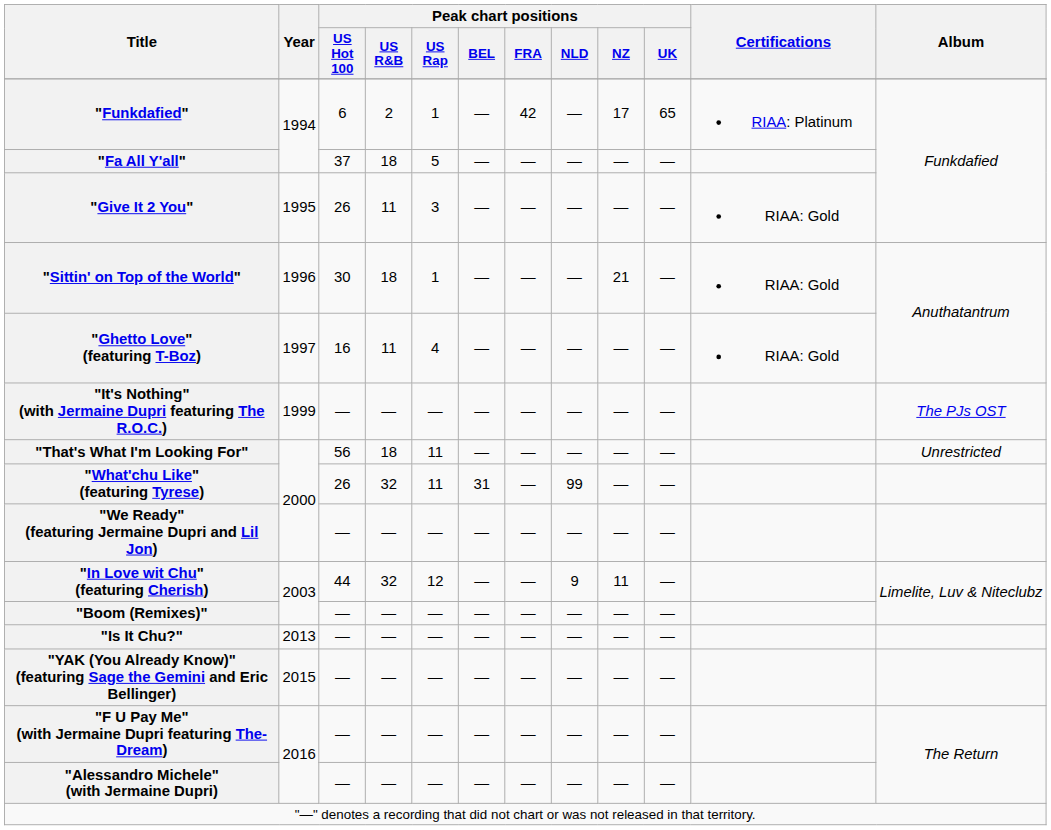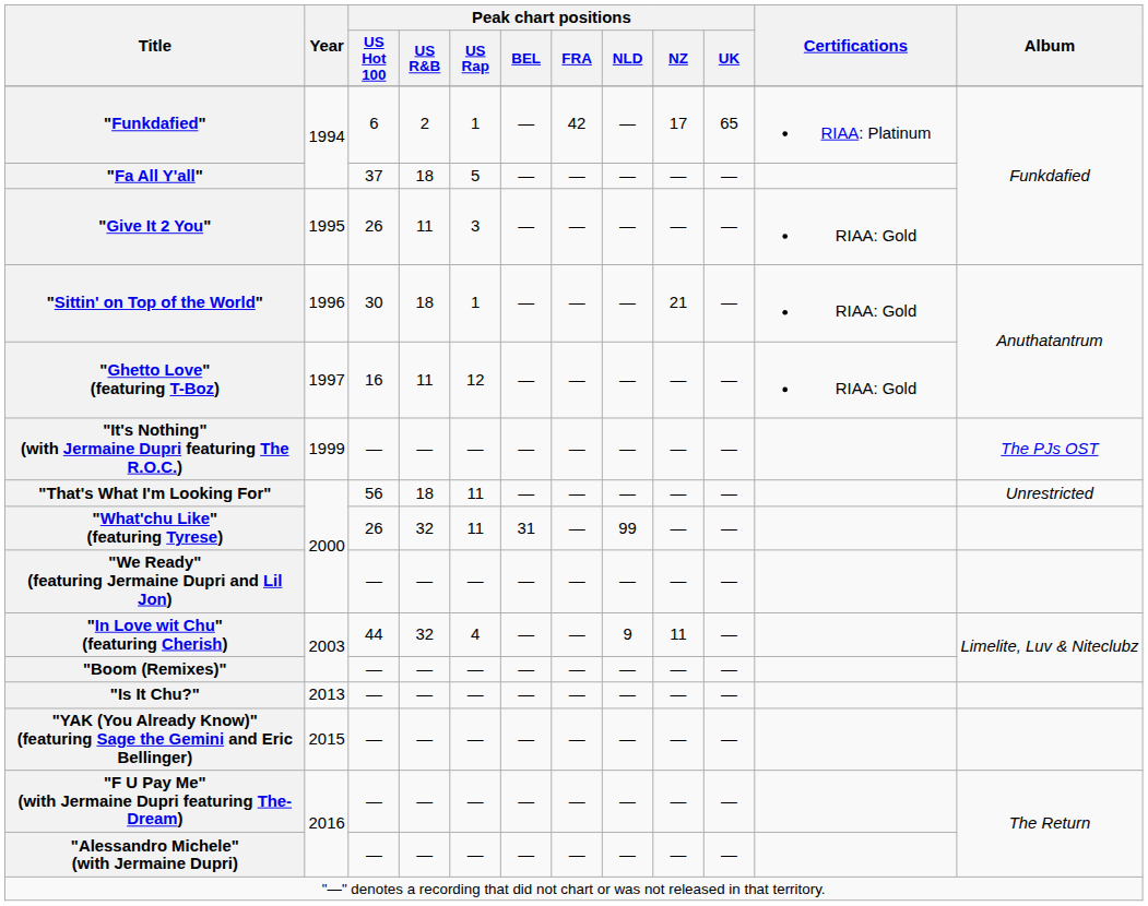 <table class="wikitable plainrowheaders" style="text-align:center;" border="1">
 <tr>
 <th scope="col" rowspan="2" style="width:18em;">Title</th>
 <th scope="col" rowspan="2">Year</th>
 <th scope="col" colspan="8">Peak chart positions</th>
 <th scope="col" rowspan="2" style="width:12em;"><a href='#'>Certifications</a></th>
 <th scope="col" rowspan="2">Album</th>
 </tr>
 <tr>
 <th scope="col" style="width:3em;font-size:90%;"><a href='#'>US Hot 100</a><br></th>
 <th scope="col" style="width:3em;font-size:90%;"><a href='#'>US R&B</a><br></th>
 <th scope="col" style="width:3em;font-size:90%;"><a href='#'>US Rap</a><br></th>
 <th scope="col" style="width:3em;font-size:90%;"><a href='#'>BEL</a><br></th>
 <th scope="col" style="width:3em;font-size:90%;"><a href='#'>FRA</a><br></th>
 <th scope="col" style="width:3em;font-size:90%;"><a href='#'>NLD</a><br></th>
 <th scope="col" style="width:3em;font-size:90%;"><a href='#'>NZ</a><br></th>
 <th scope="col" style="width:3em;font-size:90%;"><a href='#'>UK</a><br></th>
 </tr>
 <tr>
 </tr>
 <tr>
 <th scope="row">"<a href='#'>Funkdafied</a>"</th>
 <td align="center" rowspan="2">1994</td>
 <td align="center">6</td>
 <td align="center">2</td>
 <td align="center">1</td>
 <td align="center">—</td>
 <td align="center">42</td>
 <td align="center">—</td>
 <td align="center">17</td>
 <td align="center">65</td>
 <td align="center"><br><ul><li><a href='#'>RIAA</a>:  Platinum</li></ul></td>
 <td rowspan="3"><em>Funkdafied</em></td>
 </tr>
 <tr>
 <th scope="row">"<a href='#'>Fa All Y'all</a>"</th>
 <td align="center">37</td>
 <td align="center">18</td>
 <td align="center">5</td>
 <td align="center">—</td>
 <td align="center">—</td>
 <td align="center">—</td>
 <td align="center">—</td>
 <td align="center">—</td>
 <td></td>
 </tr>
 <tr>
 <th scope="row">"<a href='#'>Give It 2 You</a>"</th>
 <td>1995</td>
 <td align="center">26</td>
 <td align="center">11</td>
 <td align="center">3</td>
 <td align="center">—</td>
 <td align="center">—</td>
 <td align="center">—</td>
 <td align="center">—</td>
 <td align="center">—</td>
 <td align="center"><br><ul><li>RIAA: Gold</li></ul></td>
 </tr>
 <tr>
 <th scope="row">"<a href='#'>Sittin' on Top of the World</a>"</th>
 <td>1996</td>
 <td align="center">30</td>
 <td align="center">18</td>
 <td align="center">1</td>
 <td align="center">—</td>
 <td align="center">—</td>
 <td align="center">—</td>
 <td align="center">21</td>
 <td align="center">—</td>
 <td align="center"><br><ul><li>RIAA: Gold</li></ul></td>
 <td align="center" rowspan="2"><em>Anuthatantrum</em></td>
 </tr>
 <tr>
 <th scope="row">"<a href='#'>Ghetto Love</a>" <br><span>(featuring <a href='#'>T-Boz</a>)</span></th>
 <td>1997</td>
 <td align="center">16</td>
 <td align="center">11</td>
-<td align="center">4</td>
+<td align="center">12</td>
 <td align="center">—</td>
 <td align="center">—</td>
 <td align="center">—</td>
 <td align="center">—</td>
 <td align="center">—</td>
 <td align="center"><br><ul><li>RIAA: Gold</li></ul></td>
 </tr>
 <tr>
 <th scope="row">"It's Nothing" <br><span>(with <a href='#'>Jermaine Dupri</a> featuring <a href='#'>The R.O.C.</a>)</span></th>
 <td>1999</td>
 <td align="center">—</td>
 <td align="center">—</td>
 <td align="center">—</td>
 <td align="center">—</td>
 <td align="center">—</td>
 <td align="center">—</td>
 <td align="center">—</td>
 <td align="center">—</td>
 <td align="center"></td>
 <td><em><a href='#'>The PJs OST</a></em></td>
 </tr>
 <tr>
 <th scope="row">"That's What I'm Looking For"</th>
 <td align="center" rowspan="3">2000</td>
 <td align="center">56</td>
 <td align="center">18</td>
 <td align="center">11</td>
 <td align="center">—</td>
 <td align="center">—</td>
 <td align="center">—</td>
 <td ="center">—</td>
 <td align="center">—</td>
 <td align="center"></td>
 <td align="center"><em>Unrestricted</em></td>
 </tr>
 <tr>
 <th scope="row">"<a href='#'>What'chu Like</a>" <br><span>(featuring <a href='#'>Tyrese</a>)</span></th>
 <td align="center">26</td>
 <td align="center">32</td>
 <td align="center">11</td>
 <td align="center">31</td>
 <td align="center">—</td>
 <td align="center">99</td>
 <td align="center">—</td>
 <td align="center">—</td>
 <td align="center"></td>
 <td></td>
 </tr>
 <tr>
 <th scope="row">"We Ready" <br><span>(featuring Jermaine Dupri and <a href='#'>Lil Jon</a>)</span></th>
 <td align="center">—</td>
 <td align="center">—</td>
 <td align="center">—</td>
 <td align="center">—</td>
 <td align="center">—</td>
 <td align="center">—</td>
 <td align="center">—</td>
 <td align="center">—</td>
 <td align="center"></td>
 <td></td>
 </tr>
 <tr>
 <th scope="row">"<a href='#'>In Love wit Chu</a>" <br><span>(featuring <a href='#'>Cherish</a>)</span></th>
 <td align="center" rowspan="2">2003</td>
 <td align="center">44</td>
 <td align="center">32</td>
-<td align="center">12</td>
+<td align="center">4</td>
 <td align="center">—</td>
 <td align="center">—</td>
 <td align="center">9</td>
 <td align="center">11</td>
 <td align="center">—</td>
 <td align="center"></td>
 <td align="center" rowspan="2"><em>Limelite, Luv & Niteclubz</em></td>
 </tr>
 <tr>
 <th scope="row">"Boom (Remixes)"</th>
 <td align="center">—</td>
 <td align="center">—</td>
 <td align="center">—</td>
 <td align="center">—</td>
 <td align="center">—</td>
 <td align="center">—</td>
 <td align="center">—</td>
 <td align="center">—</td>
 <td align="center"></td>
 </tr>
 <tr>
 <th scope="row">"Is It Chu?"</th>
 <td>2013</td>
 <td align="center">—</td>
 <td align="center">—</td>
 <td align="center">—</td>
 <td align="center">—</td>
 <td align="center">—</td>
 <td align="center">—</td>
 <td align="center">—</td>
 <td align="center">—</td>
 <td align="center"></td>
 <td></td>
 </tr>
 <tr>
 <th scope="row">"YAK (You Already Know)" <br><span>(featuring <a href='#'>Sage the Gemini</a> and Eric Bellinger)</span></th>
 <td>2015</td>
 <td align="center">—</td>
 <td align="center">—</td>
 <td align="center">—</td>
 <td align="center">—</td>
 <td align="center">—</td>
 <td align="center">—</td>
 <td align="center">—</td>
 <td align="center">—</td>
 <td align="center"></td>
 <td></td>
 </tr>
 <tr>
 <th scope="row">"F U Pay Me"  <br><span>(with Jermaine Dupri featuring <a href='#'>The-Dream</a>)</span></th>
 <td rowspan="2">2016</td>
 <td align="center">—</td>
 <td align="center">—</td>
 <td align="center">—</td>
 <td align="center">—</td>
 <td align="center">—</td>
 <td align="center">—</td>
 <td align="center">—</td>
 <td align="center">—</td>
 <td align="center"></td>
 <td rowspan="2"><em>The Return</em></td>
 </tr>
 <tr>
 <th scope="row">"Alessandro Michele" <br><span>(with Jermaine Dupri)</span></th>
 <td align="center">—</td>
 <td align="center">—</td>
 <td align="center">—</td>
 <td align="center">—</td>
 <td align="center">—</td>
 <td align="center">—</td>
 <td align="center">—</td>
 <td align="center">—</td>
 <td align="center"></td>
 </tr>
 <tr>
 <td colspan="15" style="font-size:90%">"—" denotes a recording that did not chart or was not released in that territory.</td>
 </tr>
 </table>
